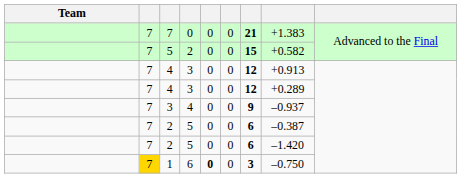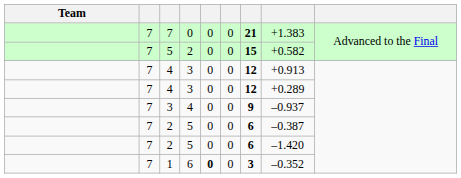 <table class="wikitable" style="text-align:center">
 <tr>
 <th style="width:175px;">Team</th>
 <th style="width:20px;"></th>
 <th style="width:20px;"></th>
 <th style="width:20px;"></th>
 <th style="width:20px;"></th>
 <th style="width:20px;"></th>
 <th style="width:20px;"></th>
 <th style="width:65px;"></th>
 <th style="width:185px;"></th>
 </tr>
 <tr style="background:#cfc;">
 <td style="text-align:left"></td>
 <td>7</td>
 <td>7</td>
 <td>0</td>
 <td>0</td>
 <td>0</td>
 <td><strong>21</strong></td>
 <td>+1.383</td>
 <td rowspan="2">Advanced to the <a href='#'>Final</a></td>
 </tr>
 <tr style="background:#cfc;">
 <td style="text-align:left"></td>
 <td>7</td>
 <td>5</td>
 <td>2</td>
 <td>0</td>
 <td>0</td>
 <td><strong>15</strong></td>
 <td>+0.582</td>
 </tr>
 <tr>
 <td style="text-align:left"></td>
 <td>7</td>
 <td>4</td>
 <td>3</td>
 <td>0</td>
 <td>0</td>
 <td><strong>12</strong></td>
 <td>+0.913</td>
 <td rowspan="6"></td>
 </tr>
 <tr>
 <td style="text-align:left"></td>
 <td>7</td>
 <td>4</td>
 <td>3</td>
 <td>0</td>
 <td>0</td>
 <td><strong>12</strong></td>
 <td>+0.289</td>
 </tr>
 <tr>
 <td style="text-align:left"></td>
 <td>7</td>
 <td>3</td>
 <td>4</td>
 <td>0</td>
 <td>0</td>
 <td><strong>9</strong></td>
 <td>–0.937</td>
 </tr>
 <tr>
 <td style="text-align:left"></td>
 <td>7</td>
 <td>2</td>
 <td>5</td>
 <td>0</td>
 <td>0</td>
 <td><strong>6</strong></td>
 <td>–0.387</td>
 </tr>
 <tr>
 <td style="text-align:left"></td>
 <td>7</td>
 <td>2</td>
 <td>5</td>
 <td>0</td>
 <td>0</td>
 <td><strong>6</strong></td>
 <td>–1.420</td>
 </tr>
 <tr>
 <td style="text-align:left"></td>
-<td style="background: gold;">7</td>
+<td>7</td>
 <td>1</td>
 <td>6</td>
 <td><strong>0</strong></td>
 <td>0</td>
 <td><strong>3</strong></td>
-<td>–0.750</td>
+<td>–0.352</td>
 </tr>
 </table>
